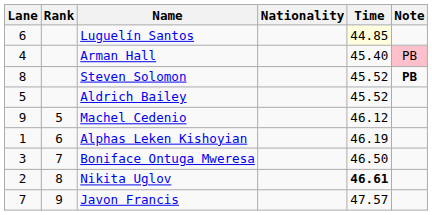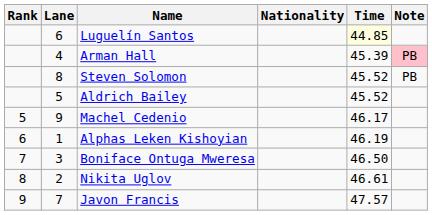 <table class="wikitable sortable" style="text-align:center">
 <tr>
+<th>Rank</th>
 <th>Lane</th>
-<th>Rank</th>
 <th>Name</th>
 <th>Nationality</th>
 <th>Time</th>
 <th>Note</th>
 </tr>
 <tr>
+<td></td>
 <td>6</td>
-<td></td>
 <td align=left><a href='#'>Luguelín Santos</a></td>
 <td align=left></td>
 <td style="background: lightyellow;">44.85</td>
 <td></td>
 </tr>
 <tr>
+<td></td>
 <td>4</td>
-<td></td>
 <td align=left><a href='#'>Arman Hall</a></td>
 <td align=left></td>
-<td>45.40</td>
+<td>45.39</td>
 <td style="background: pink;">PB</td>
 </tr>
 <tr>
+<td></td>
 <td>8</td>
-<td></td>
 <td align=left><a href='#'>Steven Solomon</a></td>
 <td align=left></td>
 <td>45.52</td>
-<td><strong>PB</strong></td>
+<td>PB</td>
 </tr>
 <tr>
+<td></td>
 <td>5</td>
-<td></td>
 <td align=left><a href='#'>Aldrich Bailey</a></td>
 <td align=left></td>
 <td>45.52</td>
 <td></td>
 </tr>
 <tr>
+<td>5</td>
 <td>9</td>
-<td>5</td>
 <td align=left><a href='#'>Machel Cedenio</a></td>
 <td align=left></td>
-<td>46.12</td>
+<td>46.17</td>
 <td></td>
 </tr>
 <tr>
+<td>6</td>
 <td>1</td>
-<td>6</td>
 <td align=left><a href='#'>Alphas Leken Kishoyian</a></td>
 <td align=left></td>
 <td>46.19</td>
 <td></td>
 </tr>
 <tr>
+<td>7</td>
 <td>3</td>
-<td>7</td>
 <td align=left><a href='#'>Boniface Ontuga Mweresa</a></td>
 <td align=left></td>
 <td>46.50</td>
 <td></td>
 </tr>
 <tr>
+<td>8</td>
 <td>2</td>
-<td>8</td>
 <td align=left><a href='#'>Nikita Uglov</a></td>
 <td align=left></td>
-<td><strong>46.61</strong></td>
+<td>46.61</td>
 <td></td>
 </tr>
 <tr>
+<td>9</td>
 <td>7</td>
-<td>9</td>
 <td align=left><a href='#'>Javon Francis</a></td>
 <td align=left></td>
 <td>47.57</td>
 <td></td>
 </tr>
 </table>
